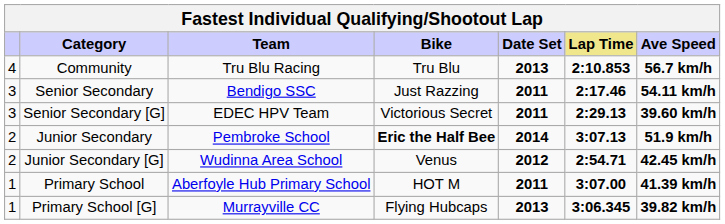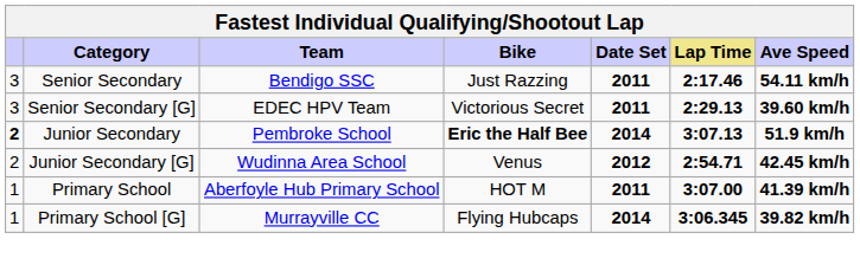 <table class="wikitable collapsible collapsed" style="font-size: 85%; text-align:center">
 <tr>
 <th colspan="7" width="500"><big>Fastest Individual Qualifying/Shootout Lap</big></th>
 </tr>
 <tr>
 <th style="background:#ccf"></th>
 <th style="background:#ccf">Category</th>
 <th style="background:#ccf">Team</th>
 <th style="background:#ccf">Bike</th>
 <th style="background:#ccf">Date Set</th>
 <th style="background:#f0e68c">Lap Time</th>
 <th style="background:#ccf">Ave Speed</th>
-</tr>
-<tr>
-<td>4</td>
-<td>Community</td>
-<td> Tru Blu Racing</td>
-<td>Tru Blu</td>
-<td><strong>2013</strong></td>
-<td><strong>2:10.853</strong></td>
-<td><strong>56.7 km/h</strong></td>
 </tr>
 <tr>
 <td>3</td>
 <td>Senior Secondary</td>
 <td> <a href='#'>Bendigo SSC</a></td>
 <td>Just Razzing</td>
 <td><strong>2011</strong></td>
 <td><strong>2:17.46</strong></td>
 <td><strong>54.11 km/h</strong></td>
 </tr>
 <tr>
 <td>3</td>
 <td>Senior Secondary [G]</td>
 <td> EDEC HPV Team</td>
 <td>Victorious Secret</td>
 <td><strong>2011</strong></td>
 <td><strong>2:29.13</strong></td>
 <td><strong>39.60 km/h</strong></td>
 </tr>
 <tr>
-<td>2</td>
+<td><strong>2</strong></td>
 <td>Junior Secondary</td>
 <td> <a href='#'>Pembroke School</a></td>
 <td><strong>Eric the Half Bee</strong></td>
 <td><strong>2014</strong></td>
 <td><strong>3:07.13</strong></td>
 <td><strong>51.9 km/h</strong></td>
 </tr>
 <tr>
 <td>2</td>
 <td>Junior Secondary [G]</td>
 <td> <a href='#'>Wudinna Area School</a></td>
 <td>Venus</td>
 <td><strong>2012</strong></td>
 <td><strong>2:54.71</strong></td>
 <td><strong>42.45 km/h</strong></td>
 </tr>
 <tr>
 <td>1</td>
 <td>Primary School</td>
 <td> <a href='#'>Aberfoyle Hub Primary School</a></td>
 <td>HOT M</td>
 <td><strong>2011</strong></td>
 <td><strong>3:07.00</strong></td>
 <td><strong>41.39 km/h</strong></td>
 </tr>
 <tr>
 <td>1</td>
 <td>Primary School [G]</td>
 <td> <a href='#'>Murrayville CC</a></td>
 <td>Flying Hubcaps</td>
-<td><strong>2013</strong></td>
+<td><strong>2014</strong></td>
 <td><strong>3:06.345</strong></td>
 <td><strong>39.82 km/h</strong></td>
 </tr>
 </table>
